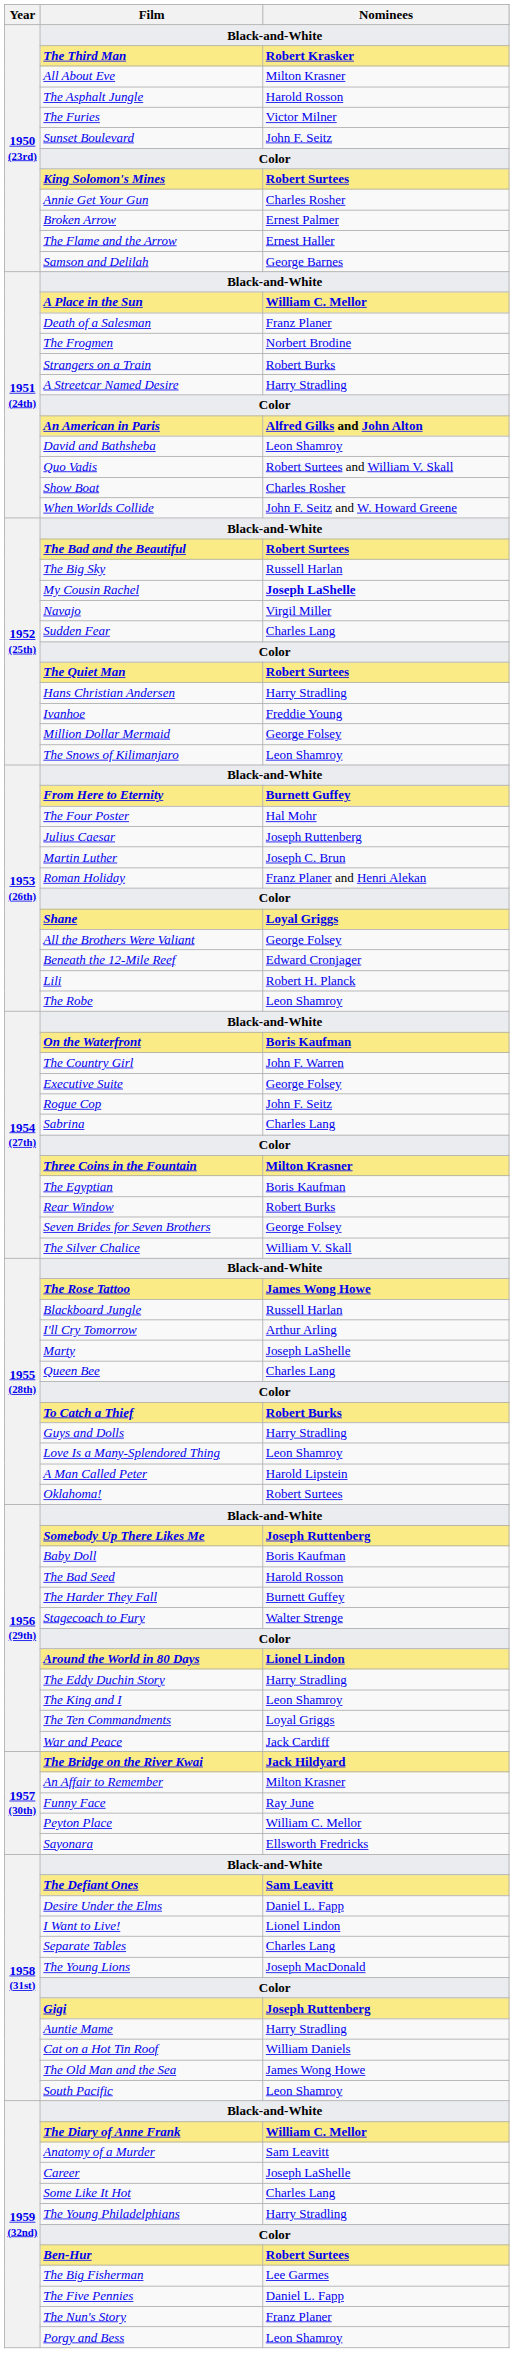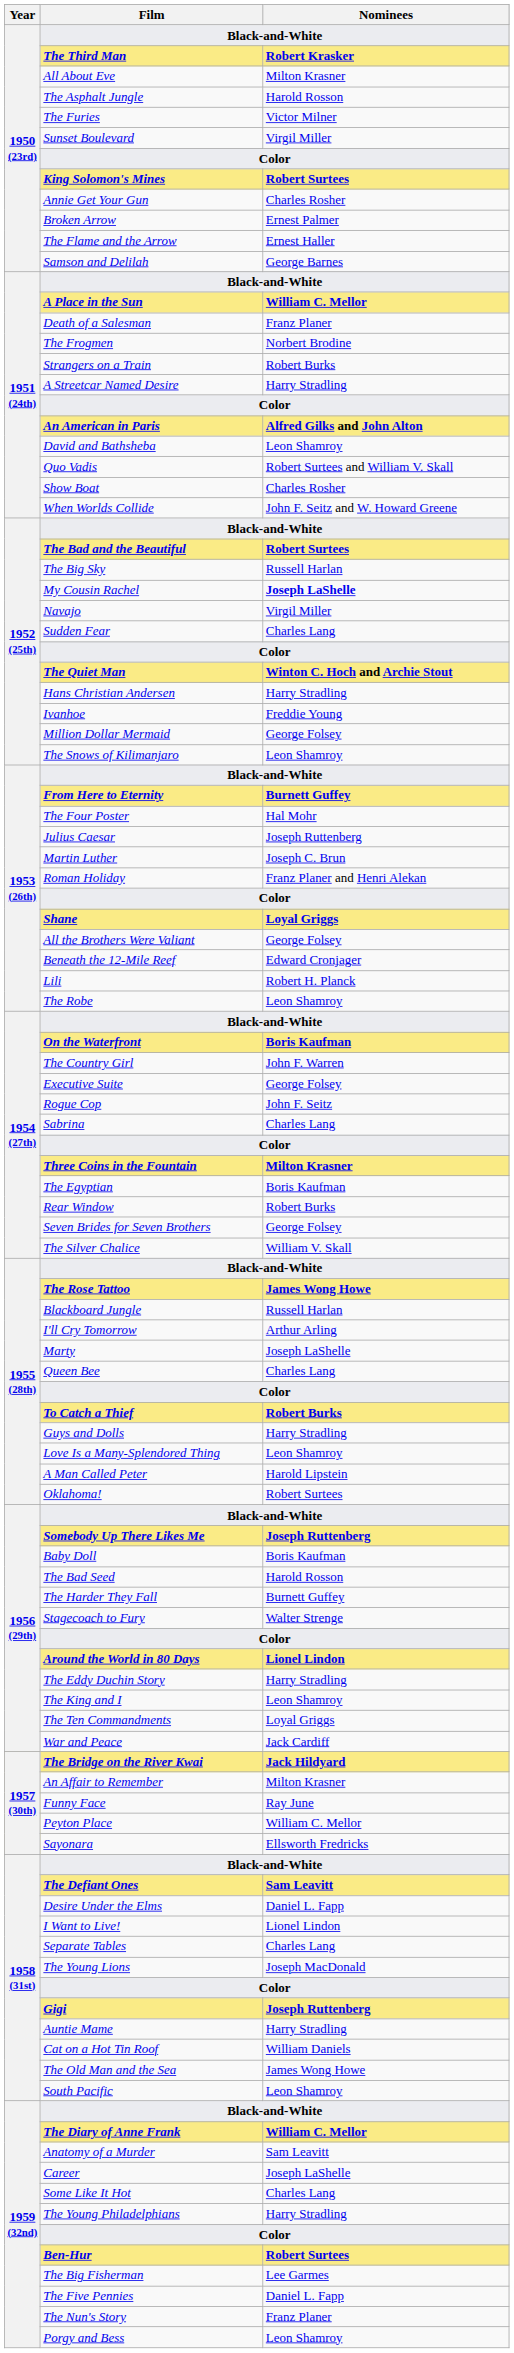 <table class="wikitable" style="width:100%">
 <tr style="background:#bebebe;">
 <th style="width:5%;">Year</th>
 <th style="width:45%;">Film</th>
 <th style="width:50%;">Nominees</th>
 </tr>
 <tr>
 <th rowspan="12"><a href='#'>1950</a><br><small><a href='#'>(23rd)</a></small></th>
 <td colspan="2" style="text-align:center; background:#EBECF0"><strong>Black-and-White</strong></td>
 </tr>
 <tr style="background:#FAEB86">
 <td><strong><em><a href='#'>The Third Man</a></em></strong></td>
 <td><strong><a href='#'>Robert Krasker</a></strong></td>
 </tr>
 <tr>
 <td><em><a href='#'>All About Eve</a></em></td>
 <td><a href='#'>Milton Krasner</a></td>
 </tr>
 <tr>
 <td><em><a href='#'>The Asphalt Jungle</a></em></td>
 <td><a href='#'>Harold Rosson</a></td>
 </tr>
 <tr>
 <td><em><a href='#'>The Furies</a></em></td>
 <td><a href='#'>Victor Milner</a></td>
 </tr>
 <tr>
 <td><em><a href='#'>Sunset Boulevard</a></em></td>
-<td><a href='#'>John F. Seitz</a></td>
+<td><a href='#'>Virgil Miller</a></td>
 </tr>
 <tr>
 <td colspan=2 style="text-align:center; background:#EBECF0"><strong>Color</strong></td>
 </tr>
 <tr style="background:#FAEB86">
 <td><strong><em><a href='#'>King Solomon's Mines</a></em></strong></td>
 <td><strong><a href='#'>Robert Surtees</a></strong></td>
 </tr>
 <tr>
 <td><em><a href='#'>Annie Get Your Gun</a></em></td>
 <td><a href='#'>Charles Rosher</a></td>
 </tr>
 <tr>
 <td><em><a href='#'>Broken Arrow</a></em></td>
 <td><a href='#'>Ernest Palmer</a></td>
 </tr>
 <tr>
 <td><em><a href='#'>The Flame and the Arrow</a></em></td>
 <td><a href='#'>Ernest Haller</a></td>
 </tr>
 <tr>
 <td><em><a href='#'>Samson and Delilah</a></em></td>
 <td><a href='#'>George Barnes</a></td>
 </tr>
 <tr>
 <th rowspan="12"><a href='#'>1951</a><br><small><a href='#'>(24th)</a></small></th>
 <td colspan="2" style="text-align:center; background:#EBECF0"><strong>Black-and-White</strong></td>
 </tr>
 <tr style="background:#FAEB86">
 <td><strong><em><a href='#'>A Place in the Sun</a></em></strong></td>
 <td><strong><a href='#'>William C. Mellor</a></strong></td>
 </tr>
 <tr>
 <td><em><a href='#'>Death of a Salesman</a></em></td>
 <td><a href='#'>Franz Planer</a></td>
 </tr>
 <tr>
 <td><em><a href='#'>The Frogmen</a></em></td>
 <td><a href='#'>Norbert Brodine</a></td>
 </tr>
 <tr>
 <td><em><a href='#'>Strangers on a Train</a></em></td>
 <td><a href='#'>Robert Burks</a></td>
 </tr>
 <tr>
 <td><em><a href='#'>A Streetcar Named Desire</a></em></td>
 <td><a href='#'>Harry Stradling</a></td>
 </tr>
 <tr>
 <td colspan=2 style="text-align:center; background:#EBECF0"><strong>Color</strong></td>
 </tr>
 <tr style="background:#FAEB86">
 <td><strong><em><a href='#'>An American in Paris</a></em></strong></td>
 <td><strong><a href='#'>Alfred Gilks</a> and <a href='#'>John Alton</a></strong></td>
 </tr>
 <tr>
 <td><em><a href='#'>David and Bathsheba</a></em></td>
 <td><a href='#'>Leon Shamroy</a></td>
 </tr>
 <tr>
 <td><em><a href='#'>Quo Vadis</a></em></td>
 <td><a href='#'>Robert Surtees</a> and <a href='#'>William V. Skall</a></td>
 </tr>
 <tr>
 <td><em><a href='#'>Show Boat</a></em></td>
 <td><a href='#'>Charles Rosher</a></td>
 </tr>
 <tr>
 <td><em><a href='#'>When Worlds Collide</a></em></td>
 <td><a href='#'>John F. Seitz</a> and <a href='#'>W. Howard Greene</a></td>
 </tr>
 <tr>
 <th rowspan="12"><a href='#'>1952</a><br><small><a href='#'>(25th)</a></small></th>
 <td colspan="2" style="text-align:center; background:#EBECF0"><strong>Black-and-White</strong></td>
 </tr>
 <tr style="background:#FAEB86">
 <td><strong><em><a href='#'>The Bad and the Beautiful</a></em></strong></td>
 <td><strong><a href='#'>Robert Surtees</a></strong></td>
 </tr>
 <tr>
 <td><em><a href='#'>The Big Sky</a></em></td>
 <td><a href='#'>Russell Harlan</a></td>
 </tr>
 <tr>
 <td><em><a href='#'>My Cousin Rachel</a></em></td>
 <td><strong><a href='#'>Joseph LaShelle</a></strong></td>
 </tr>
 <tr>
 <td><em><a href='#'>Navajo</a></em></td>
 <td><a href='#'>Virgil Miller</a></td>
 </tr>
 <tr>
 <td><em><a href='#'>Sudden Fear</a></em></td>
 <td><a href='#'>Charles Lang</a></td>
 </tr>
 <tr>
 <td colspan=2 style="text-align:center; background:#EBECF0"><strong>Color</strong></td>
 </tr>
 <tr style="background:#FAEB86">
 <td><strong><em><a href='#'>The Quiet Man</a></em></strong></td>
-<td><strong><a href='#'>Robert Surtees</a></strong></td>
+<td><strong><a href='#'>Winton C. Hoch</a> and <a href='#'>Archie Stout</a></strong></td>
 </tr>
 <tr>
 <td><em><a href='#'>Hans Christian Andersen</a></em></td>
 <td><a href='#'>Harry Stradling</a></td>
 </tr>
 <tr>
 <td><em><a href='#'>Ivanhoe</a></em></td>
 <td><a href='#'>Freddie Young</a></td>
 </tr>
 <tr>
 <td><em><a href='#'>Million Dollar Mermaid</a></em></td>
 <td><a href='#'>George Folsey</a></td>
 </tr>
 <tr>
 <td><em><a href='#'>The Snows of Kilimanjaro</a></em></td>
 <td><a href='#'>Leon Shamroy</a></td>
 </tr>
 <tr>
 <th rowspan="12"><a href='#'>1953</a><br><small><a href='#'>(26th)</a></small></th>
 <td colspan="2" style="text-align:center; background:#EBECF0"><strong>Black-and-White</strong></td>
 </tr>
 <tr style="background:#FAEB86">
 <td><strong><em><a href='#'>From Here to Eternity</a></em></strong></td>
 <td><strong><a href='#'>Burnett Guffey</a></strong></td>
 </tr>
 <tr>
 <td><em><a href='#'>The Four Poster</a></em></td>
 <td><a href='#'>Hal Mohr</a></td>
 </tr>
 <tr>
 <td><em><a href='#'>Julius Caesar</a></em></td>
 <td><a href='#'>Joseph Ruttenberg</a></td>
 </tr>
 <tr>
 <td><em><a href='#'>Martin Luther</a></em></td>
 <td><a href='#'>Joseph C. Brun</a></td>
 </tr>
 <tr>
 <td><em><a href='#'>Roman Holiday</a></em></td>
 <td><a href='#'>Franz Planer</a> and <a href='#'>Henri Alekan</a></td>
 </tr>
 <tr>
 <td colspan=2 style="text-align:center; background:#EBECF0"><strong>Color</strong></td>
 </tr>
 <tr style="background:#FAEB86">
 <td><strong><em><a href='#'>Shane</a></em></strong></td>
 <td><strong><a href='#'>Loyal Griggs</a></strong></td>
 </tr>
 <tr>
 <td><em><a href='#'>All the Brothers Were Valiant</a></em></td>
 <td><a href='#'>George Folsey</a></td>
 </tr>
 <tr>
 <td><em><a href='#'>Beneath the 12-Mile Reef</a></em></td>
 <td><a href='#'>Edward Cronjager</a></td>
 </tr>
 <tr>
 <td><em><a href='#'>Lili</a></em></td>
 <td><a href='#'>Robert H. Planck</a></td>
 </tr>
 <tr>
 <td><em><a href='#'>The Robe</a></em></td>
 <td><a href='#'>Leon Shamroy</a></td>
 </tr>
 <tr>
 <th rowspan="12"><a href='#'>1954</a><br><small><a href='#'>(27th)</a></small></th>
 <td colspan="2" style="text-align:center; background:#EBECF0"><strong>Black-and-White</strong></td>
 </tr>
 <tr style="background:#FAEB86">
 <td><strong><em><a href='#'>On the Waterfront</a></em></strong></td>
 <td><strong><a href='#'>Boris Kaufman</a></strong></td>
 </tr>
 <tr>
 <td><em><a href='#'>The Country Girl</a></em></td>
 <td><a href='#'>John F. Warren</a></td>
 </tr>
 <tr>
 <td><em><a href='#'>Executive Suite</a></em></td>
 <td><a href='#'>George Folsey</a></td>
 </tr>
 <tr>
 <td><em><a href='#'>Rogue Cop</a></em></td>
 <td><a href='#'>John F. Seitz</a></td>
 </tr>
 <tr>
 <td><em><a href='#'>Sabrina</a></em></td>
 <td><a href='#'>Charles Lang</a></td>
 </tr>
 <tr>
 <td colspan=2 style="text-align:center; background:#EBECF0"><strong>Color</strong></td>
 </tr>
 <tr style="background:#FAEB86">
 <td><strong><em><a href='#'>Three Coins in the Fountain</a></em></strong></td>
 <td><strong><a href='#'>Milton Krasner</a></strong></td>
 </tr>
 <tr>
 <td><em><a href='#'>The Egyptian</a></em></td>
 <td><a href='#'>Boris Kaufman</a></td>
 </tr>
 <tr>
 <td><em><a href='#'>Rear Window</a></em></td>
 <td><a href='#'>Robert Burks</a></td>
 </tr>
 <tr>
 <td><em><a href='#'>Seven Brides for Seven Brothers</a></em></td>
 <td><a href='#'>George Folsey</a></td>
 </tr>
 <tr>
 <td><em><a href='#'>The Silver Chalice</a></em></td>
 <td><a href='#'>William V. Skall</a></td>
 </tr>
 <tr>
 <th rowspan="12"><a href='#'>1955</a><br><small><a href='#'>(28th)</a></small></th>
 <td colspan="2" style="text-align:center; background:#EBECF0"><strong>Black-and-White</strong></td>
 </tr>
 <tr style="background:#FAEB86">
 <td><strong><em><a href='#'>The Rose Tattoo</a></em></strong></td>
 <td><strong><a href='#'>James Wong Howe</a></strong></td>
 </tr>
 <tr>
 <td><em><a href='#'>Blackboard Jungle</a></em></td>
 <td><a href='#'>Russell Harlan</a></td>
 </tr>
 <tr>
 <td><em><a href='#'>I'll Cry Tomorrow</a></em></td>
 <td><a href='#'>Arthur Arling</a></td>
 </tr>
 <tr>
 <td><em><a href='#'>Marty</a></em></td>
 <td><a href='#'>Joseph LaShelle</a></td>
 </tr>
 <tr>
 <td><em><a href='#'>Queen Bee</a></em></td>
 <td><a href='#'>Charles Lang</a></td>
 </tr>
 <tr>
 <td colspan=2 style="text-align:center; background:#EBECF0"><strong>Color</strong></td>
 </tr>
 <tr style="background:#FAEB86">
 <td><strong><em><a href='#'>To Catch a Thief</a></em></strong></td>
 <td><strong><a href='#'>Robert Burks</a></strong></td>
 </tr>
 <tr>
 <td><em><a href='#'>Guys and Dolls</a></em></td>
 <td><a href='#'>Harry Stradling</a></td>
 </tr>
 <tr>
 <td><em><a href='#'>Love Is a Many-Splendored Thing</a></em></td>
 <td><a href='#'>Leon Shamroy</a></td>
 </tr>
 <tr>
 <td><em><a href='#'>A Man Called Peter</a></em></td>
 <td><a href='#'>Harold Lipstein</a></td>
 </tr>
 <tr>
 <td><em><a href='#'>Oklahoma!</a></em></td>
 <td><a href='#'>Robert Surtees</a></td>
 </tr>
 <tr>
 <th rowspan="12"><a href='#'>1956</a><br><small><a href='#'>(29th)</a></small></th>
 <td colspan="2" style="text-align:center; background:#EBECF0"><strong>Black-and-White</strong></td>
 </tr>
 <tr style="background:#FAEB86">
 <td><strong><em><a href='#'>Somebody Up There Likes Me</a></em></strong></td>
 <td><strong><a href='#'>Joseph Ruttenberg</a></strong></td>
 </tr>
 <tr>
 <td><em><a href='#'>Baby Doll</a></em></td>
 <td><a href='#'>Boris Kaufman</a></td>
 </tr>
 <tr>
 <td><em><a href='#'>The Bad Seed</a></em></td>
 <td><a href='#'>Harold Rosson</a></td>
 </tr>
 <tr>
 <td><em><a href='#'>The Harder They Fall</a></em></td>
 <td><a href='#'>Burnett Guffey</a></td>
 </tr>
 <tr>
 <td><em><a href='#'>Stagecoach to Fury</a></em></td>
 <td><a href='#'>Walter Strenge</a></td>
 </tr>
 <tr>
 <td colspan=2 style="text-align:center; background:#EBECF0"><strong>Color</strong></td>
 </tr>
 <tr style="background:#FAEB86">
 <td><strong><em><a href='#'>Around the World in 80 Days</a></em></strong></td>
 <td><strong><a href='#'>Lionel Lindon</a></strong></td>
 </tr>
 <tr>
 <td><em><a href='#'>The Eddy Duchin Story</a></em></td>
 <td><a href='#'>Harry Stradling</a></td>
 </tr>
 <tr>
 <td><em><a href='#'>The King and I</a></em></td>
 <td><a href='#'>Leon Shamroy</a></td>
 </tr>
 <tr>
 <td><em><a href='#'>The Ten Commandments</a></em></td>
 <td><a href='#'>Loyal Griggs</a></td>
 </tr>
 <tr>
 <td><em><a href='#'>War and Peace</a></em></td>
 <td><a href='#'>Jack Cardiff</a></td>
 </tr>
 <tr style="background:#FAEB86">
 <th rowspan="5"><a href='#'>1957</a><br><small><a href='#'>(30th)</a></small> <br></th>
 <td><strong><em><a href='#'>The Bridge on the River Kwai</a></em></strong></td>
 <td><strong><a href='#'>Jack Hildyard</a></strong></td>
 </tr>
 <tr>
 <td><em><a href='#'>An Affair to Remember</a></em></td>
 <td><a href='#'>Milton Krasner</a></td>
 </tr>
 <tr>
 <td><em><a href='#'>Funny Face</a></em></td>
 <td><a href='#'>Ray June</a></td>
 </tr>
 <tr>
 <td><em><a href='#'>Peyton Place</a></em></td>
 <td><a href='#'>William C. Mellor</a></td>
 </tr>
 <tr>
 <td><em><a href='#'>Sayonara</a></em></td>
 <td><a href='#'>Ellsworth Fredricks</a></td>
 </tr>
 <tr>
 <th rowspan="12"><a href='#'>1958</a><br><small><a href='#'>(31st)</a></small></th>
 <td colspan="2" style="text-align:center; background:#EBECF0"><strong>Black-and-White</strong></td>
 </tr>
 <tr style="background:#FAEB86">
 <td><strong><em><a href='#'>The Defiant Ones</a></em></strong></td>
 <td><strong><a href='#'>Sam Leavitt</a></strong></td>
 </tr>
 <tr>
 <td><em><a href='#'>Desire Under the Elms</a></em></td>
 <td><a href='#'>Daniel L. Fapp</a></td>
 </tr>
 <tr>
 <td><em><a href='#'>I Want to Live!</a></em></td>
 <td><a href='#'>Lionel Lindon</a></td>
 </tr>
 <tr>
 <td><em><a href='#'>Separate Tables</a></em></td>
 <td><a href='#'>Charles Lang</a></td>
 </tr>
 <tr>
 <td><em><a href='#'>The Young Lions</a></em></td>
 <td><a href='#'>Joseph MacDonald</a></td>
 </tr>
 <tr>
 <td colspan=2 style="text-align:center; background:#EBECF0"><strong>Color</strong></td>
 </tr>
 <tr style="background:#FAEB86">
 <td><strong><em><a href='#'>Gigi</a></em></strong></td>
 <td><strong><a href='#'>Joseph Ruttenberg</a></strong></td>
 </tr>
 <tr>
 <td><em><a href='#'>Auntie Mame</a></em></td>
 <td><a href='#'>Harry Stradling</a></td>
 </tr>
 <tr>
 <td><em><a href='#'>Cat on a Hot Tin Roof</a></em></td>
 <td><a href='#'>William Daniels</a></td>
 </tr>
 <tr>
 <td><em><a href='#'>The Old Man and the Sea</a></em></td>
 <td><a href='#'>James Wong Howe</a></td>
 </tr>
 <tr>
 <td><em><a href='#'>South Pacific</a></em></td>
 <td><a href='#'>Leon Shamroy</a></td>
 </tr>
 <tr>
 <th rowspan="12"><a href='#'>1959</a><br><small><a href='#'>(32nd)</a></small></th>
 <td colspan="2" style="text-align:center; background:#EBECF0"><strong>Black-and-White</strong></td>
 </tr>
 <tr style="background:#FAEB86">
 <td><strong><em><a href='#'>The Diary of Anne Frank</a></em></strong></td>
 <td><strong><a href='#'>William C. Mellor</a></strong></td>
 </tr>
 <tr>
 <td><em><a href='#'>Anatomy of a Murder</a></em></td>
 <td><a href='#'>Sam Leavitt</a></td>
 </tr>
 <tr>
 <td><em><a href='#'>Career</a></em></td>
 <td><a href='#'>Joseph LaShelle</a></td>
 </tr>
 <tr>
 <td><em><a href='#'>Some Like It Hot</a></em></td>
 <td><a href='#'>Charles Lang</a></td>
 </tr>
 <tr>
 <td><em><a href='#'>The Young Philadelphians</a></em></td>
 <td><a href='#'>Harry Stradling</a></td>
 </tr>
 <tr>
 <td colspan=2 style="text-align:center; background:#EBECF0"><strong>Color</strong></td>
 </tr>
 <tr style="background:#FAEB86">
 <td><strong><em><a href='#'>Ben-Hur</a></em></strong></td>
 <td><strong><a href='#'>Robert Surtees</a></strong></td>
 </tr>
 <tr>
 <td><em><a href='#'>The Big Fisherman</a></em></td>
 <td><a href='#'>Lee Garmes</a></td>
 </tr>
 <tr>
 <td><em><a href='#'>The Five Pennies</a></em></td>
 <td><a href='#'>Daniel L. Fapp</a></td>
 </tr>
 <tr>
 <td><em><a href='#'>The Nun's Story</a></em></td>
 <td><a href='#'>Franz Planer</a></td>
 </tr>
 <tr>
 <td><em><a href='#'>Porgy and Bess</a></em></td>
 <td><a href='#'>Leon Shamroy</a></td>
 </tr>
 </table>
